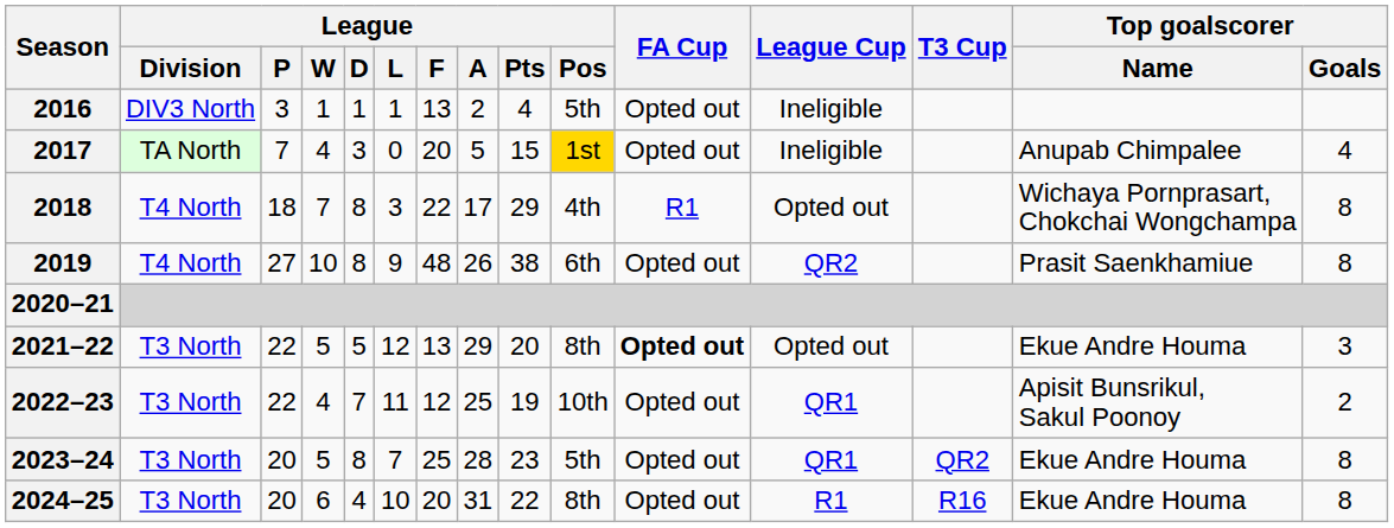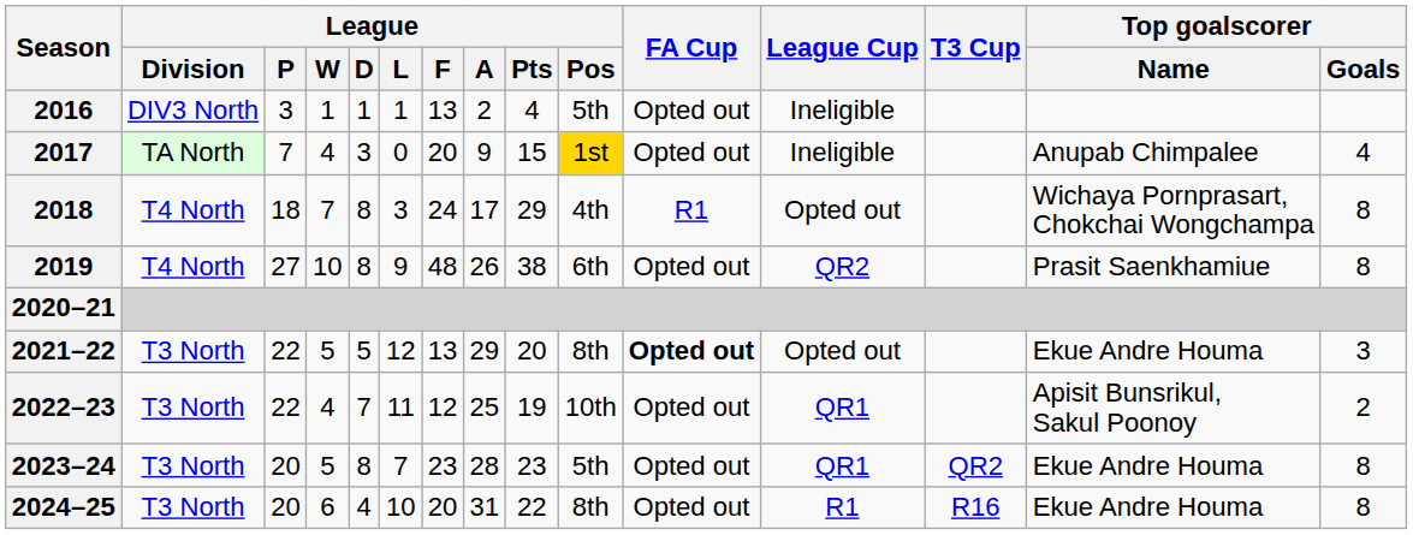 <table class="wikitable" style="text-align: center">
 <tr>
 <th rowspan=2>Season</th>
 <th colspan=9>League</th>
 <th rowspan=2><a href='#'>FA Cup</a></th>
 <th rowspan=2><a href='#'>League Cup</a></th>
 <th rowspan=2><a href='#'>T3 Cup</a></th>
 <th colspan=2>Top goalscorer</th>
 </tr>
 <tr>
 <th>Division</th>
 <th>P</th>
 <th>W</th>
 <th>D</th>
 <th>L</th>
 <th>F</th>
 <th>A</th>
 <th>Pts</th>
 <th>Pos</th>
 <th>Name</th>
 <th>Goals</th>
 </tr>
 <tr>
 <th>2016</th>
 <td><a href='#'>DIV3 North</a></td>
 <td>3</td>
 <td>1</td>
 <td>1</td>
 <td>1</td>
 <td>13</td>
 <td>2</td>
 <td>4</td>
 <td>5th</td>
 <td>Opted out</td>
 <td>Ineligible</td>
 <td></td>
 <td></td>
 <td></td>
 </tr>
 <tr>
 <th>2017</th>
 <td bgcolor="#DDFFDD">TA North</td>
 <td>7</td>
 <td>4</td>
 <td>3</td>
 <td>0</td>
 <td>20</td>
-<td>5</td>
+<td>9</td>
 <td>15</td>
 <td bgcolor=gold>1st</td>
 <td>Opted out</td>
 <td>Ineligible</td>
 <td></td>
 <td align="left"> Anupab Chimpalee</td>
 <td>4</td>
 </tr>
 <tr>
 <th>2018</th>
 <td><a href='#'>T4 North</a></td>
 <td>18</td>
 <td>7</td>
 <td>8</td>
 <td>3</td>
-<td>22</td>
+<td>24</td>
 <td>17</td>
 <td>29</td>
 <td>4th</td>
 <td><a href='#'>R1</a></td>
 <td>Opted out</td>
 <td></td>
 <td align="left"> Wichaya Pornprasart,<br> Chokchai Wongchampa</td>
 <td>8</td>
 </tr>
 <tr>
 <th>2019</th>
 <td><a href='#'>T4 North</a></td>
 <td>27</td>
 <td>10</td>
 <td>8</td>
 <td>9</td>
 <td>48</td>
 <td>26</td>
 <td>38</td>
 <td>6th</td>
 <td>Opted out</td>
 <td><a href='#'>QR2</a></td>
 <td></td>
 <td align="left"> Prasit Saenkhamiue</td>
 <td>8</td>
 </tr>
 <tr>
 <th>2020–21</th>
 <td bgcolor= #D3D3D3 colspan="17"><strong></strong></td>
 </tr>
 <tr>
 <th>2021–22</th>
 <td><a href='#'>T3 North</a></td>
 <td>22</td>
 <td>5</td>
 <td>5</td>
 <td>12</td>
 <td>13</td>
 <td>29</td>
 <td>20</td>
 <td>8th</td>
 <td><strong>Opted out</strong></td>
 <td>Opted out</td>
 <td></td>
 <td align="left"> Ekue Andre Houma</td>
 <td>3</td>
 </tr>
 <tr>
 <th>2022–23</th>
 <td><a href='#'>T3 North</a></td>
 <td>22</td>
 <td>4</td>
 <td>7</td>
 <td>11</td>
 <td>12</td>
 <td>25</td>
 <td>19</td>
 <td>10th</td>
 <td>Opted out</td>
 <td><a href='#'>QR1</a></td>
 <td></td>
 <td align="left"> Apisit Bunsrikul,<br> Sakul Poonoy</td>
 <td>2</td>
 </tr>
 <tr>
 <th>2023–24</th>
 <td><a href='#'>T3 North</a></td>
 <td>20</td>
 <td>5</td>
 <td>8</td>
 <td>7</td>
-<td>25</td>
+<td>23</td>
 <td>28</td>
 <td>23</td>
 <td>5th</td>
 <td>Opted out</td>
 <td><a href='#'>QR1</a></td>
 <td><a href='#'>QR2</a></td>
 <td align="left"> Ekue Andre Houma</td>
 <td>8</td>
 </tr>
 <tr>
 <th>2024–25</th>
 <td><a href='#'>T3 North</a></td>
 <td>20</td>
 <td>6</td>
 <td>4</td>
 <td>10</td>
 <td>20</td>
 <td>31</td>
 <td>22</td>
 <td>8th</td>
 <td>Opted out</td>
 <td><a href='#'>R1</a></td>
 <td><a href='#'>R16</a></td>
 <td align="left"> Ekue Andre Houma</td>
 <td>8</td>
 </tr>
 </table>
